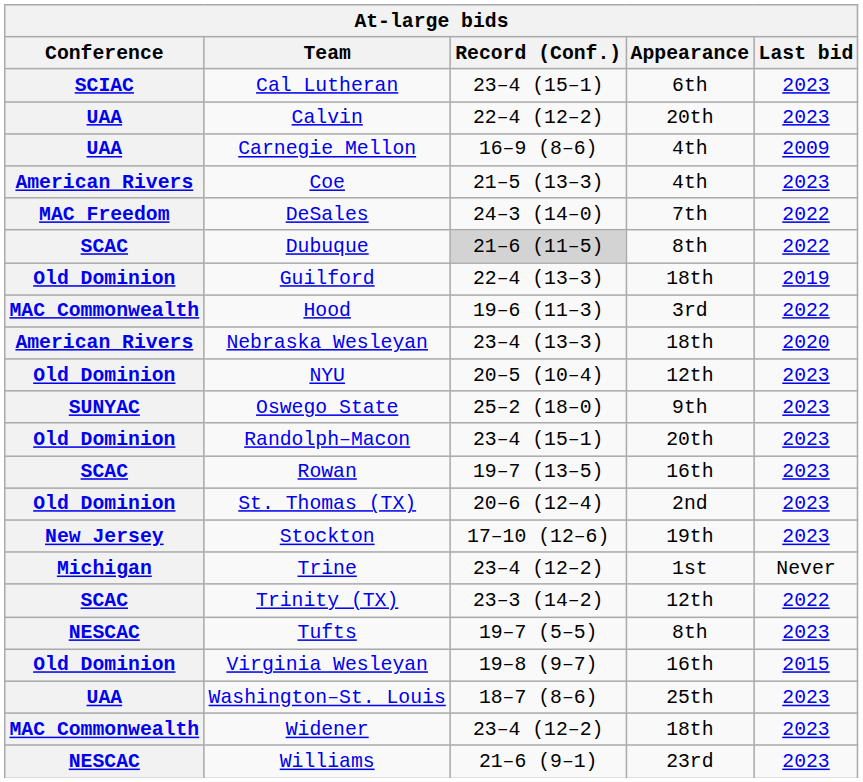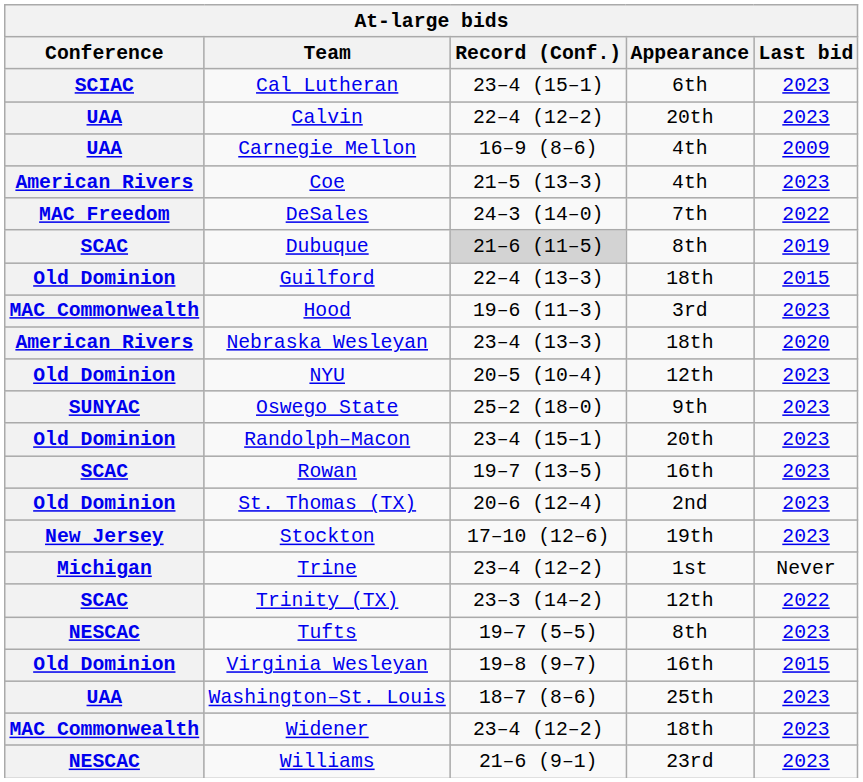 <table class="wikitable sortable plainrowheaders" style="text-align:center;">
 <tr>
 <th colspan="8" style=>At-large bids</th>
 </tr>
 <tr>
 <th scope="col">Conference</th>
 <th scope="col">Team</th>
 <th scope="col">Record (Conf.)</th>
 <th scope="col" data-sort-type="number">Appearance</th>
 <th scope="col">Last bid</th>
 </tr>
 <tr>
 <th><a href='#'>SCIAC</a></th>
 <td><a href='#'>Cal Lutheran</a></td>
 <td>23–4 (15–1)</td>
 <td>6th</td>
 <td><a href='#'>2023</a></td>
 </tr>
 <tr>
 <th><a href='#'>UAA</a></th>
 <td><a href='#'>Calvin</a></td>
 <td>22–4 (12–2)</td>
 <td>20th</td>
 <td><a href='#'>2023</a></td>
 </tr>
 <tr>
 <th><a href='#'>UAA</a></th>
 <td><a href='#'>Carnegie Mellon</a></td>
 <td>16–9 (8–6)</td>
 <td>4th</td>
 <td><a href='#'>2009</a></td>
 </tr>
 <tr>
 <th><a href='#'>American Rivers</a></th>
 <td><a href='#'>Coe</a></td>
 <td>21–5 (13–3)</td>
 <td>4th</td>
 <td><a href='#'>2023</a></td>
 </tr>
 <tr>
 <th><a href='#'>MAC Freedom</a></th>
 <td><a href='#'>DeSales</a></td>
 <td>24–3 (14–0)</td>
 <td>7th</td>
 <td><a href='#'>2022</a></td>
 </tr>
 <tr>
 <th><a href='#'>SCAC</a></th>
 <td><a href='#'>Dubuque</a></td>
 <td style="background: lightgrey;">21–6 (11–5)</td>
 <td>8th</td>
-<td><a href='#'>2022</a></td>
+<td><a href='#'>2019</a></td>
 </tr>
 <tr>
 <th><a href='#'>Old Dominion</a></th>
 <td><a href='#'>Guilford</a></td>
 <td>22–4 (13–3)</td>
 <td>18th</td>
-<td><a href='#'>2019</a></td>
+<td><a href='#'>2015</a></td>
 </tr>
 <tr>
 <th><a href='#'>MAC Commonwealth</a></th>
 <td><a href='#'>Hood</a></td>
 <td>19–6 (11–3)</td>
 <td>3rd</td>
-<td><a href='#'>2022</a></td>
+<td><a href='#'>2023</a></td>
 </tr>
 <tr>
 <th><a href='#'>American Rivers</a></th>
 <td><a href='#'>Nebraska Wesleyan</a></td>
 <td>23–4 (13–3)</td>
 <td>18th</td>
 <td><a href='#'>2020</a></td>
 </tr>
 <tr>
 <th><a href='#'>Old Dominion</a></th>
 <td><a href='#'>NYU</a></td>
 <td>20–5 (10–4)</td>
 <td>12th</td>
 <td><a href='#'>2023</a></td>
 </tr>
 <tr>
 <th><a href='#'>SUNYAC</a></th>
 <td><a href='#'>Oswego State</a></td>
 <td>25–2 (18–0)</td>
 <td>9th</td>
 <td><a href='#'>2023</a></td>
 </tr>
 <tr>
 <th><a href='#'>Old Dominion</a></th>
 <td><a href='#'>Randolph–Macon</a></td>
 <td>23–4 (15–1)</td>
 <td>20th</td>
 <td><a href='#'>2023</a></td>
 </tr>
 <tr>
 <th><a href='#'>SCAC</a></th>
 <td><a href='#'>Rowan</a></td>
 <td>19–7 (13–5)</td>
 <td>16th</td>
 <td><a href='#'>2023</a></td>
 </tr>
 <tr>
 <th><a href='#'>Old Dominion</a></th>
 <td><a href='#'>St. Thomas (TX)</a></td>
 <td>20–6 (12–4)</td>
 <td>2nd</td>
 <td><a href='#'>2023</a></td>
 </tr>
 <tr>
 <th><a href='#'>New Jersey</a></th>
 <td><a href='#'>Stockton</a></td>
 <td>17–10 (12–6)</td>
 <td>19th</td>
 <td><a href='#'>2023</a></td>
 </tr>
 <tr>
 <th><a href='#'>Michigan</a></th>
 <td><a href='#'>Trine</a></td>
 <td>23–4 (12–2)</td>
 <td>1st</td>
 <td>Never</td>
 </tr>
 <tr>
 <th><a href='#'>SCAC</a></th>
 <td><a href='#'>Trinity (TX)</a></td>
 <td>23–3 (14–2)</td>
 <td>12th</td>
 <td><a href='#'>2022</a></td>
 </tr>
 <tr>
 <th><a href='#'>NESCAC</a></th>
 <td><a href='#'>Tufts</a></td>
 <td>19–7 (5–5)</td>
 <td>8th</td>
 <td><a href='#'>2023</a></td>
 </tr>
 <tr>
 <th><a href='#'>Old Dominion</a></th>
 <td><a href='#'>Virginia Wesleyan</a></td>
 <td>19–8 (9–7)</td>
 <td>16th</td>
 <td><a href='#'>2015</a></td>
 </tr>
 <tr>
 <th><a href='#'>UAA</a></th>
 <td><a href='#'>Washington–St. Louis</a></td>
 <td>18–7 (8–6)</td>
 <td>25th</td>
 <td><a href='#'>2023</a></td>
 </tr>
 <tr>
 <th><a href='#'>MAC Commonwealth</a></th>
 <td><a href='#'>Widener</a></td>
 <td>23–4 (12–2)</td>
 <td>18th</td>
 <td><a href='#'>2023</a></td>
 </tr>
 <tr>
 <th><a href='#'>NESCAC</a></th>
 <td><a href='#'>Williams</a></td>
 <td>21–6 (9–1)</td>
 <td>23rd</td>
 <td><a href='#'>2023</a></td>
 </tr>
 </table>
